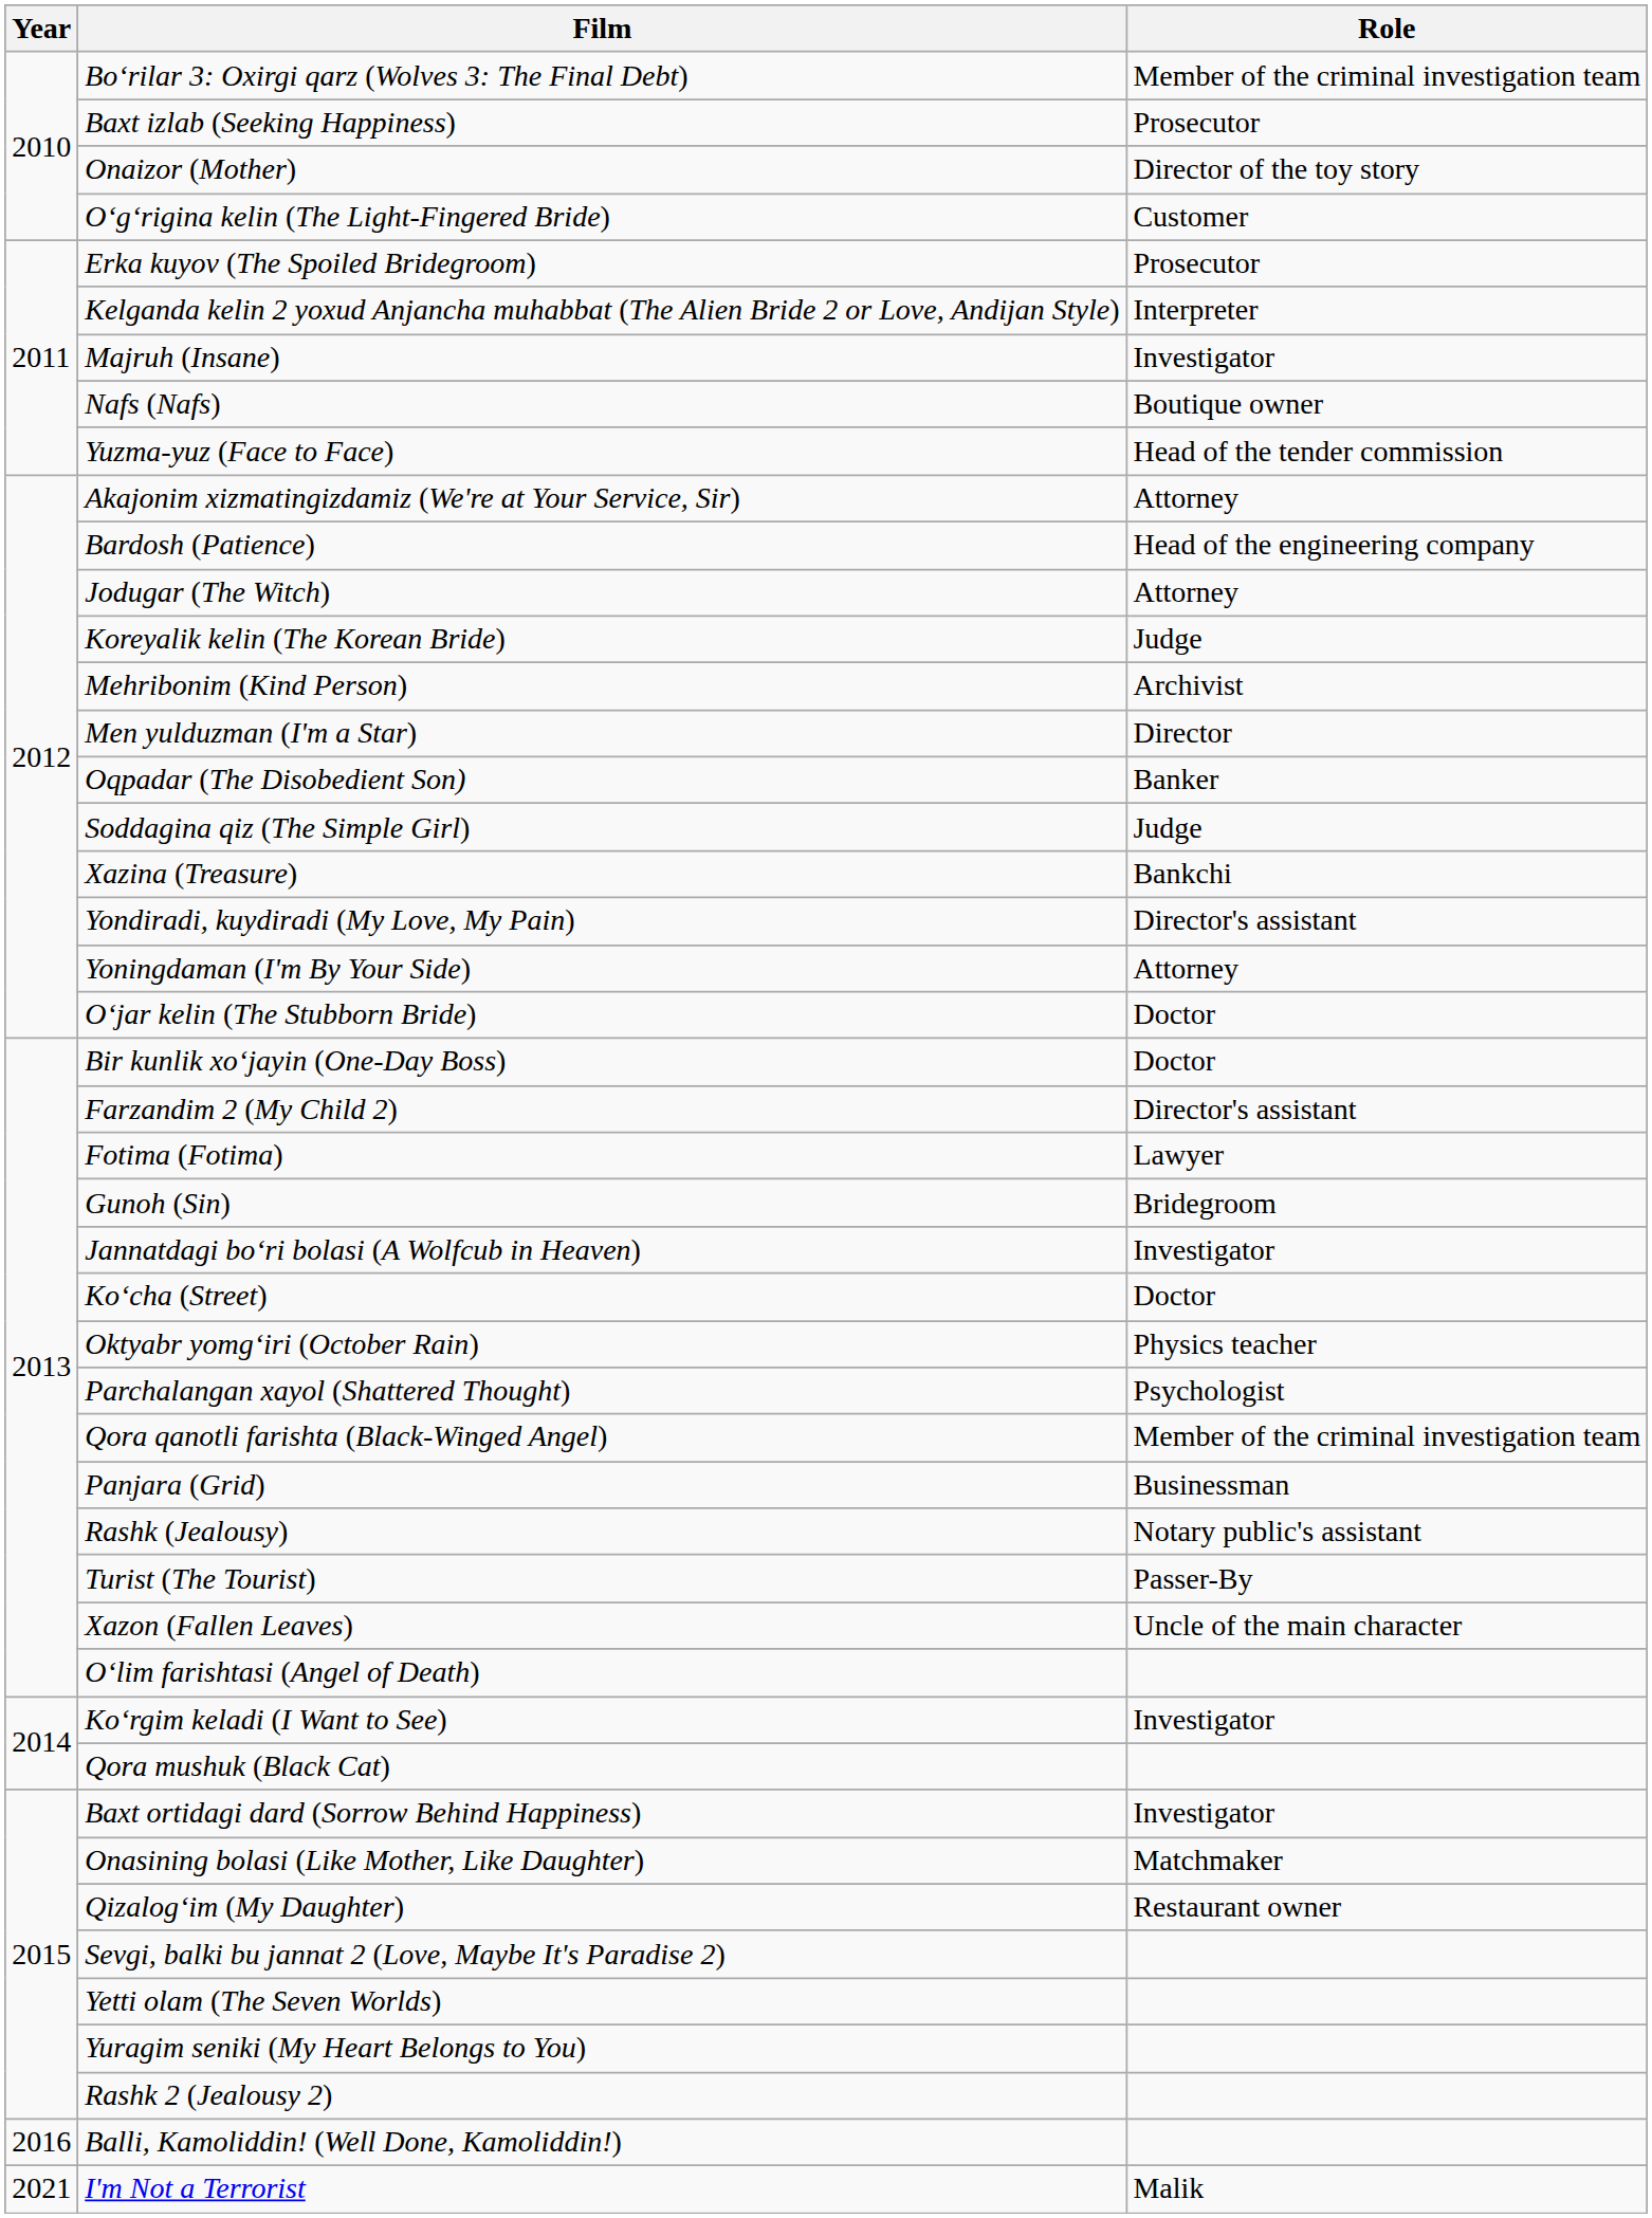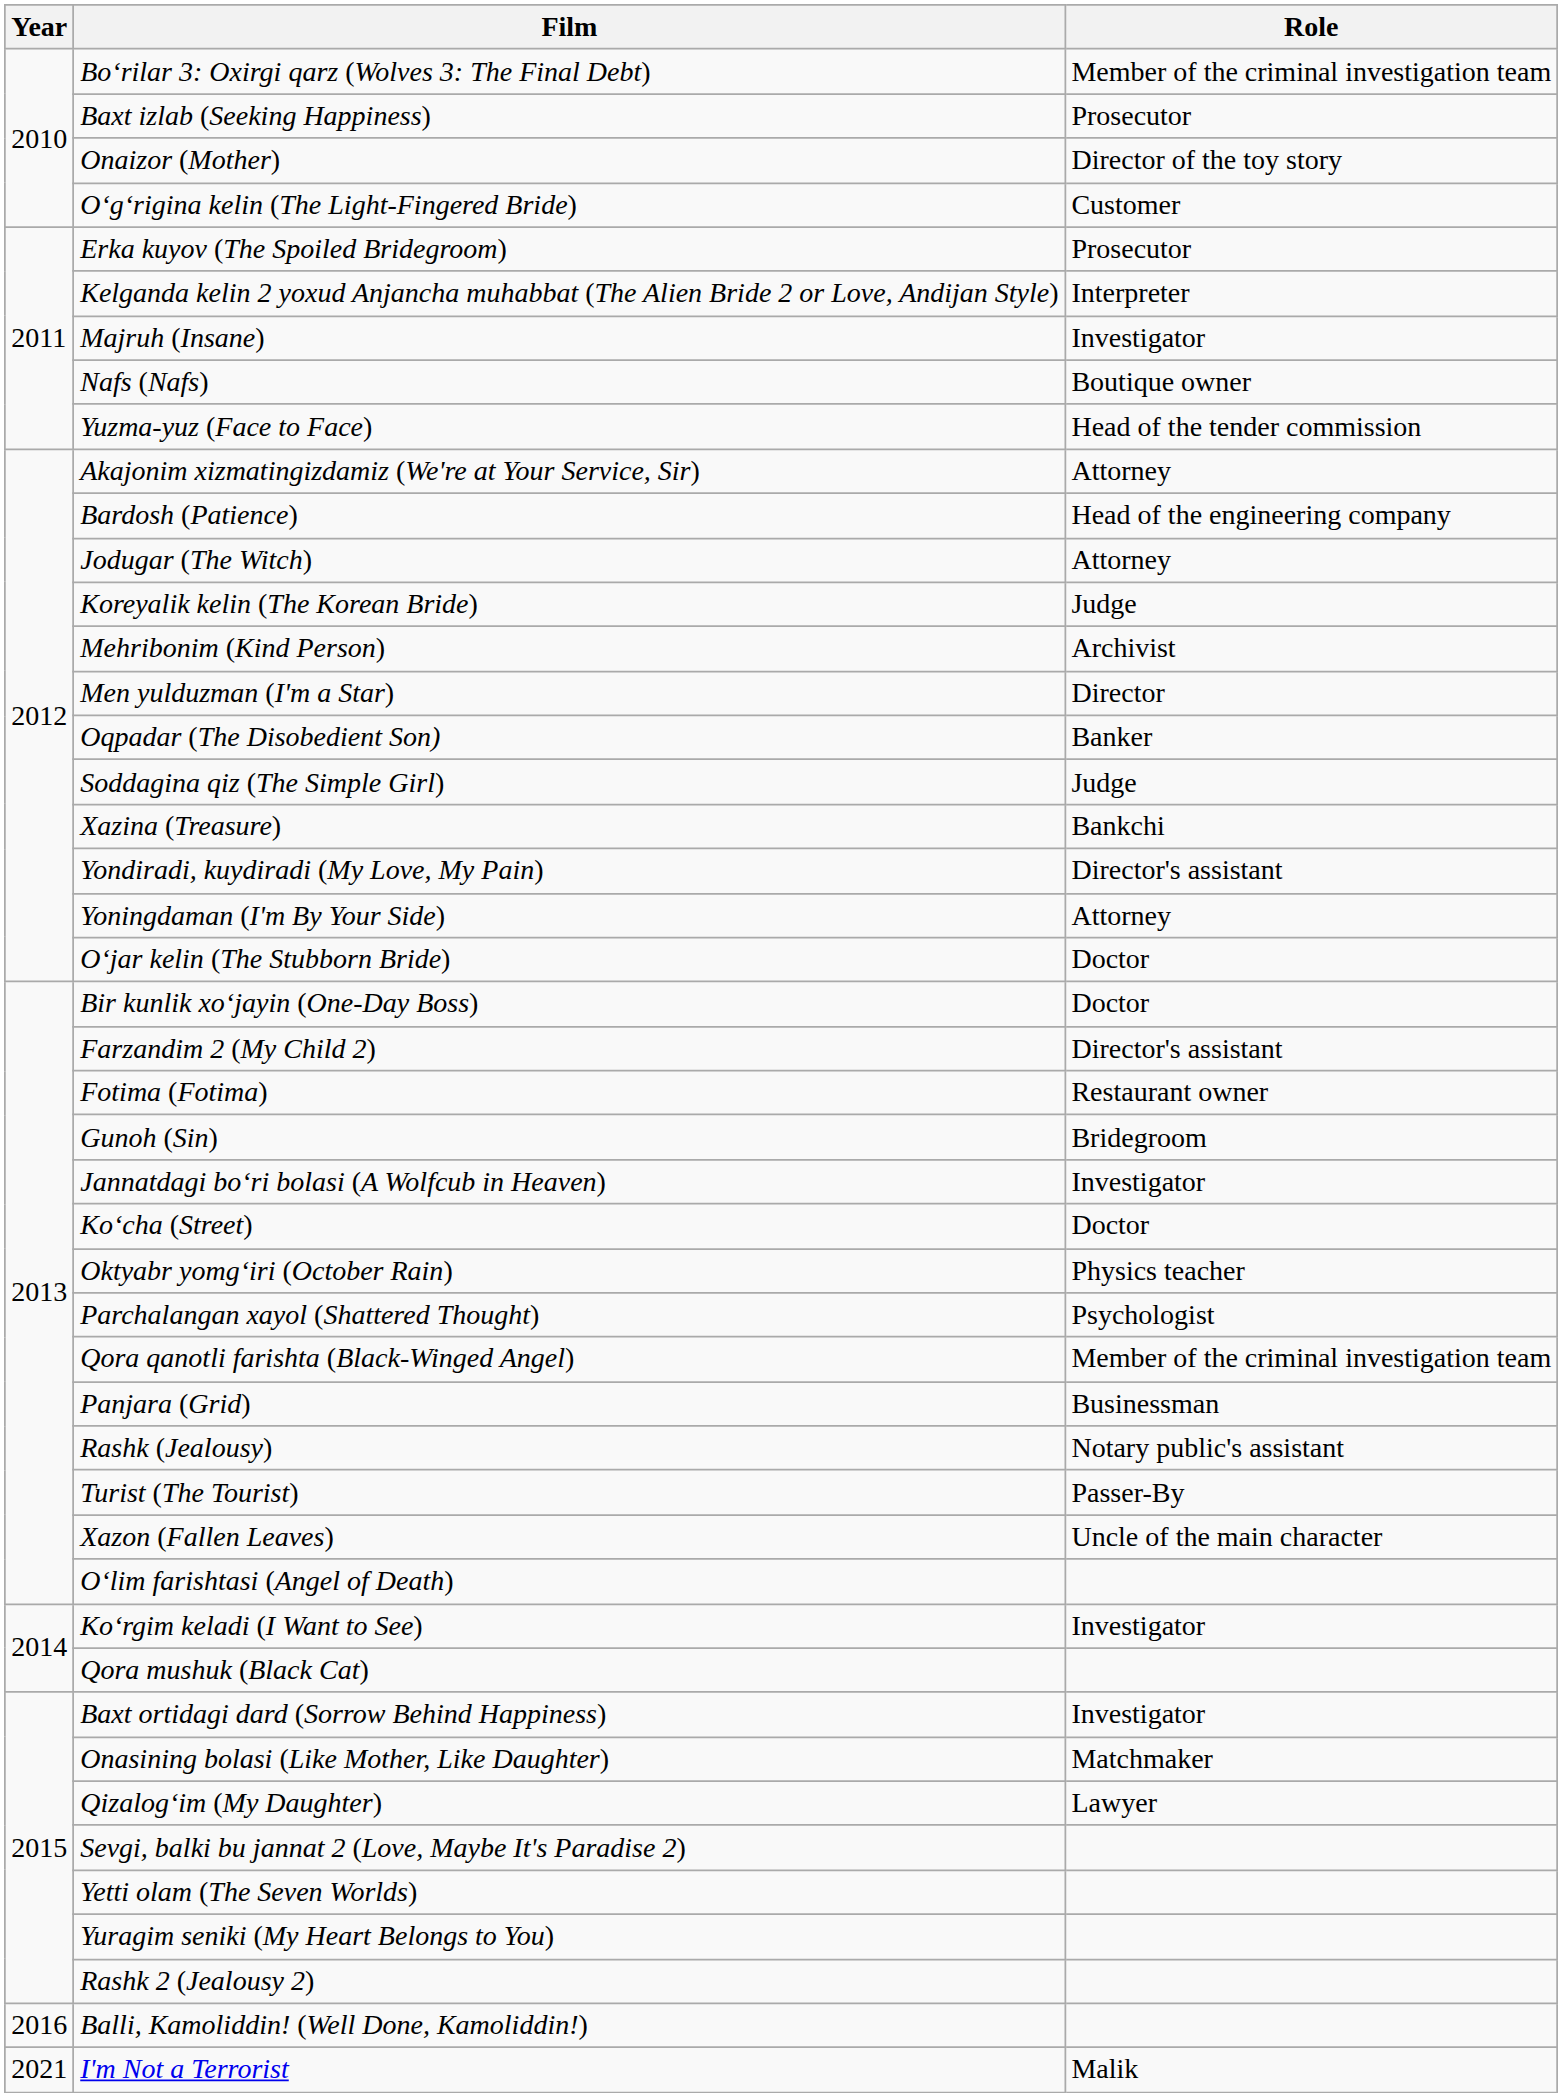 <table class="wikitable sortable">
 <tr>
 <th>Year</th>
 <th>Film</th>
 <th>Role</th>
 </tr>
 <tr>
 <td rowspan=4>2010</td>
 <td><em>Boʻrilar 3: Oxirgi qarz</em> (<em>Wolves 3: The Final Debt</em>)</td>
 <td>Member of the criminal investigation team</td>
 </tr>
 <tr>
 <td><em>Baxt izlab</em> (<em>Seeking Happiness</em>)</td>
 <td>Prosecutor</td>
 </tr>
 <tr>
 <td><em>Onaizor</em> (<em>Mother</em>)</td>
 <td>Director of the toy story</td>
 </tr>
 <tr>
 <td><em>Oʻgʻrigina kelin</em> (<em>The Light-Fingered Bride</em>)</td>
 <td>Customer</td>
 </tr>
 <tr>
 <td rowspan=5>2011</td>
 <td><em>Erka kuyov</em> (<em>The Spoiled Bridegroom</em>)</td>
 <td>Prosecutor</td>
 </tr>
 <tr>
 <td><em>Kelganda kelin 2 yoxud Anjancha muhabbat</em> (<em>The Alien Bride 2 or Love, Andijan Style</em>)</td>
 <td>Interpreter</td>
 </tr>
 <tr>
 <td><em>Majruh</em> (<em>Insane</em>)</td>
 <td>Investigator</td>
 </tr>
 <tr>
 <td><em>Nafs</em> (<em>Nafs</em>)</td>
 <td>Boutique owner</td>
 </tr>
 <tr>
 <td><em>Yuzma-yuz</em> (<em>Face to Face</em>)</td>
 <td>Head of the tender commission</td>
 </tr>
 <tr>
 <td rowspan=12>2012</td>
 <td><em>Akajonim xizmatingizdamiz</em> (<em>We're at Your Service, Sir</em>)</td>
 <td>Attorney</td>
 </tr>
 <tr>
 <td><em>Bardosh</em> (<em>Patience</em>)</td>
 <td>Head of the engineering company</td>
 </tr>
 <tr>
 <td><em>Jodugar</em> (<em>The Witch</em>)</td>
 <td>Attorney</td>
 </tr>
 <tr>
 <td><em>Koreyalik kelin</em> (<em>The Korean Bride</em>)</td>
 <td>Judge</td>
 </tr>
 <tr>
 <td><em>Mehribonim</em> (<em>Kind Person</em>)</td>
 <td>Archivist</td>
 </tr>
 <tr>
 <td><em>Men yulduzman</em> (<em>I'm a Star</em>)</td>
 <td>Director</td>
 </tr>
 <tr>
 <td><em>Oqpadar</em> (<em>The Disobedient Son)</em></td>
 <td>Banker</td>
 </tr>
 <tr>
 <td><em>Soddagina qiz</em> (<em>The Simple Girl</em>)</td>
 <td>Judge</td>
 </tr>
 <tr>
 <td><em>Xazina</em> (<em>Treasure</em>)</td>
 <td>Bankchi</td>
 </tr>
 <tr>
 <td><em>Yondiradi, kuydiradi</em> (<em>My Love, My Pain</em>)</td>
 <td>Director's assistant</td>
 </tr>
 <tr>
 <td><em>Yoningdaman</em> (<em>I'm By Your Side</em>)</td>
 <td>Attorney</td>
 </tr>
 <tr>
 <td><em>Oʻjar kelin</em> (<em>The Stubborn Bride</em>)</td>
 <td>Doctor</td>
 </tr>
 <tr>
 <td rowspan=14>2013</td>
 <td><em>Bir kunlik xoʻjayin</em> (<em>One-Day Boss</em>)</td>
 <td>Doctor</td>
 </tr>
 <tr>
 <td><em>Farzandim 2</em> (<em>My Child 2</em>)</td>
 <td>Director's assistant</td>
 </tr>
 <tr>
 <td><em>Fotima</em> (<em>Fotima</em>)</td>
-<td>Lawyer</td>
+<td>Restaurant owner</td>
 </tr>
 <tr>
 <td><em>Gunoh</em> (<em>Sin</em>)</td>
 <td>Bridegroom</td>
 </tr>
 <tr>
 <td><em>Jannatdagi boʻri bolasi</em> (<em>A Wolfcub in Heaven</em>)</td>
 <td>Investigator</td>
 </tr>
 <tr>
 <td><em>Koʻcha</em> (<em>Street</em>)</td>
 <td>Doctor</td>
 </tr>
 <tr>
 <td><em>Oktyabr yomgʻiri</em> (<em>October Rain</em>)</td>
 <td>Physics teacher</td>
 </tr>
 <tr>
 <td><em>Parchalangan xayol</em> (<em>Shattered Thought</em>)</td>
 <td>Psychologist</td>
 </tr>
 <tr>
 <td><em>Qora qanotli farishta</em> (<em>Black-Winged Angel</em>)</td>
 <td>Member of the criminal investigation team</td>
 </tr>
 <tr>
 <td><em>Panjara</em> (<em>Grid</em>)</td>
 <td>Businessman</td>
 </tr>
 <tr>
 <td><em>Rashk</em> (<em>Jealousy</em>)</td>
 <td>Notary public's assistant</td>
 </tr>
 <tr>
 <td><em>Turist</em> (<em>The Tourist</em>)</td>
 <td>Passer-By</td>
 </tr>
 <tr>
 <td><em>Xazon</em> (<em>Fallen Leaves</em>)</td>
 <td>Uncle of the main character</td>
 </tr>
 <tr>
 <td><em>Oʻlim farishtasi</em> (<em>Angel of Death</em>)</td>
 <td></td>
 </tr>
 <tr>
 <td rowspan=2>2014</td>
 <td><em>Koʻrgim keladi</em> (<em>I Want to See</em>)</td>
 <td>Investigator</td>
 </tr>
 <tr>
 <td><em>Qora mushuk</em> (<em>Black Cat</em>)</td>
 <td></td>
 </tr>
 <tr>
 <td rowspan=7>2015</td>
 <td><em>Baxt ortidagi dard</em> (<em>Sorrow Behind Happiness</em>)</td>
 <td>Investigator</td>
 </tr>
 <tr>
 <td><em>Onasining bolasi</em> (<em>Like Mother, Like Daughter</em>)</td>
 <td>Matchmaker</td>
 </tr>
 <tr>
 <td><em>Qizalogʻim</em> (<em>My Daughter</em>)</td>
-<td>Restaurant owner</td>
+<td>Lawyer</td>
 </tr>
 <tr>
 <td><em>Sevgi, balki bu jannat 2</em> (<em>Love, Maybe It's Paradise 2</em>)</td>
 <td></td>
 </tr>
 <tr>
 <td><em>Yetti olam</em> (<em>The Seven Worlds</em>)</td>
 <td></td>
 </tr>
 <tr>
 <td><em>Yuragim seniki</em> (<em>My Heart Belongs to You</em>)</td>
 <td></td>
 </tr>
 <tr>
 <td><em>Rashk 2</em> (<em>Jealousy 2</em>)</td>
 <td></td>
 </tr>
 <tr>
 <td rowspan=1>2016</td>
 <td><em>Balli, Kamoliddin!</em> (<em>Well Done, Kamoliddin!</em>)</td>
 <td></td>
 </tr>
 <tr>
 <td rowspan=1>2021</td>
 <td><em><a href='#'>I'm Not a Terrorist</a></em></td>
 <td>Malik</td>
 </tr>
 </table>
